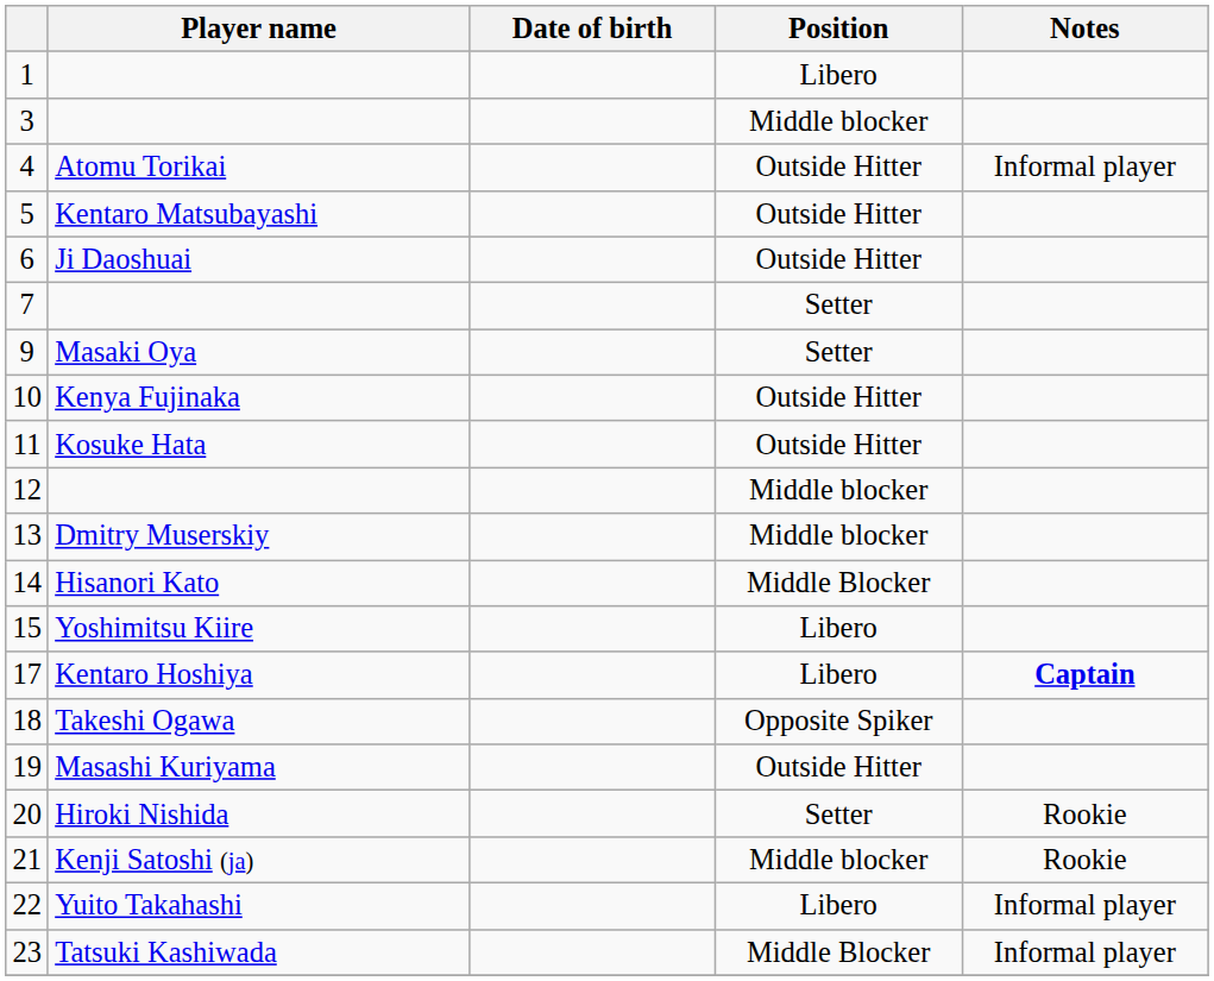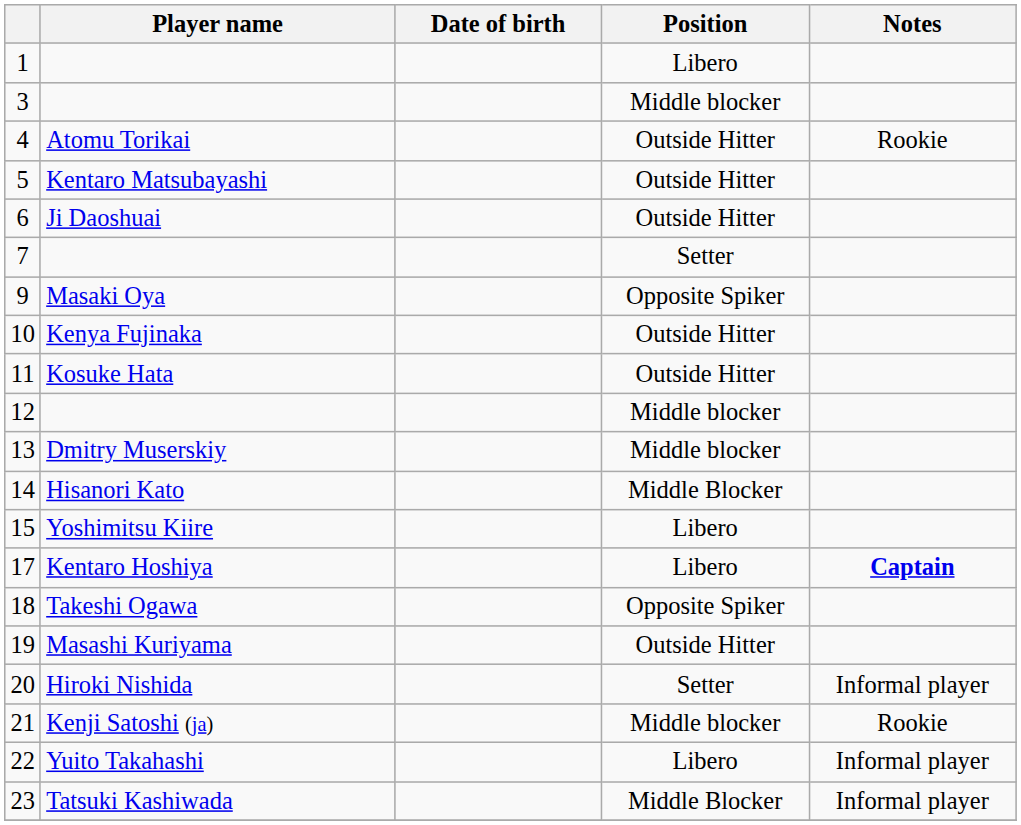 <table class="wikitable sortable" style="font-size:100%; text-align:center;">
 <tr>
 <th></th>
 <th style="width:14em">Player name</th>
 <th style="width:8em">Date of birth</th>
 <th style="width:8em">Position</th>
 <th style="width:8em">Notes</th>
 </tr>
 <tr>
 <td>1</td>
 <td align=left> </td>
 <td align=right></td>
 <td>Libero</td>
 <td></td>
 </tr>
 <tr>
 <td>3</td>
 <td align=left> </td>
 <td align=right></td>
 <td>Middle blocker</td>
 <td></td>
 </tr>
 <tr>
 <td>4</td>
 <td align=left> <a href='#'>Atomu Torikai</a></td>
 <td align=right></td>
 <td>Outside Hitter</td>
-<td>Informal player</td>
+<td>Rookie</td>
 </tr>
 <tr>
 <td>5</td>
 <td align=left> <a href='#'>Kentaro Matsubayashi</a></td>
 <td align=right></td>
 <td>Outside Hitter</td>
 <td></td>
 </tr>
 <tr>
 <td>6</td>
 <td align=left> <a href='#'>Ji Daoshuai</a></td>
 <td align=right></td>
 <td>Outside Hitter</td>
 <td></td>
 </tr>
 <tr>
 <td>7</td>
 <td align=left> </td>
 <td align=right></td>
 <td>Setter</td>
 <td></td>
 </tr>
 <tr>
 <td>9</td>
 <td align=left> <a href='#'>Masaki Oya</a></td>
 <td align=right></td>
-<td>Setter</td>
+<td>Opposite Spiker</td>
 <td></td>
 </tr>
 <tr>
 <td>10</td>
 <td align=left> <a href='#'>Kenya Fujinaka</a></td>
 <td align=right></td>
 <td>Outside Hitter</td>
 <td></td>
 </tr>
 <tr>
 <td>11</td>
 <td align=left> <a href='#'>Kosuke Hata</a></td>
 <td align=right></td>
 <td>Outside Hitter</td>
 <td></td>
 </tr>
 <tr>
 <td>12</td>
 <td align=left> </td>
 <td align=right></td>
 <td>Middle blocker</td>
 <td></td>
 </tr>
 <tr>
 <td>13</td>
 <td align=left>  <a href='#'>Dmitry Muserskiy</a></td>
 <td align=right></td>
 <td>Middle blocker</td>
 <td></td>
 </tr>
 <tr>
 <td>14</td>
 <td align=left> <a href='#'>Hisanori Kato</a></td>
 <td align=right></td>
 <td>Middle Blocker</td>
 <td></td>
 </tr>
 <tr>
 <td>15</td>
 <td align=left> <a href='#'>Yoshimitsu Kiire</a></td>
 <td align=right></td>
 <td>Libero</td>
 <td></td>
 </tr>
 <tr>
 <td>17</td>
 <td align=left> <a href='#'>Kentaro Hoshiya</a></td>
 <td align=right></td>
 <td>Libero</td>
 <td><strong><a href='#'>Captain</a></strong></td>
 </tr>
 <tr>
 <td>18</td>
 <td align=left> <a href='#'>Takeshi Ogawa</a></td>
 <td align=right></td>
 <td>Opposite Spiker</td>
 <td></td>
 </tr>
 <tr>
 <td>19</td>
 <td align=left> <a href='#'>Masashi Kuriyama</a></td>
 <td align=right></td>
 <td>Outside Hitter</td>
 <td></td>
 </tr>
 <tr>
 <td>20</td>
 <td align=left> <a href='#'>Hiroki Nishida</a></td>
 <td align=right></td>
 <td>Setter</td>
-<td>Rookie</td>
+<td>Informal player</td>
 </tr>
 <tr>
 <td>21</td>
 <td align=left> <a href='#'>Kenji Satoshi</a> <small>(<a href='#'>ja</a>)</small></td>
 <td align=right></td>
 <td>Middle blocker</td>
 <td>Rookie</td>
 </tr>
 <tr>
 <td>22</td>
 <td align=left> <a href='#'>Yuito Takahashi</a></td>
 <td align=right></td>
 <td>Libero</td>
 <td>Informal player</td>
 </tr>
 <tr>
 <td>23</td>
 <td align=left> <a href='#'>Tatsuki Kashiwada</a></td>
 <td align=right></td>
 <td>Middle Blocker</td>
 <td>Informal player</td>
 </tr>
 <tr>
 </tr>
 </table>
